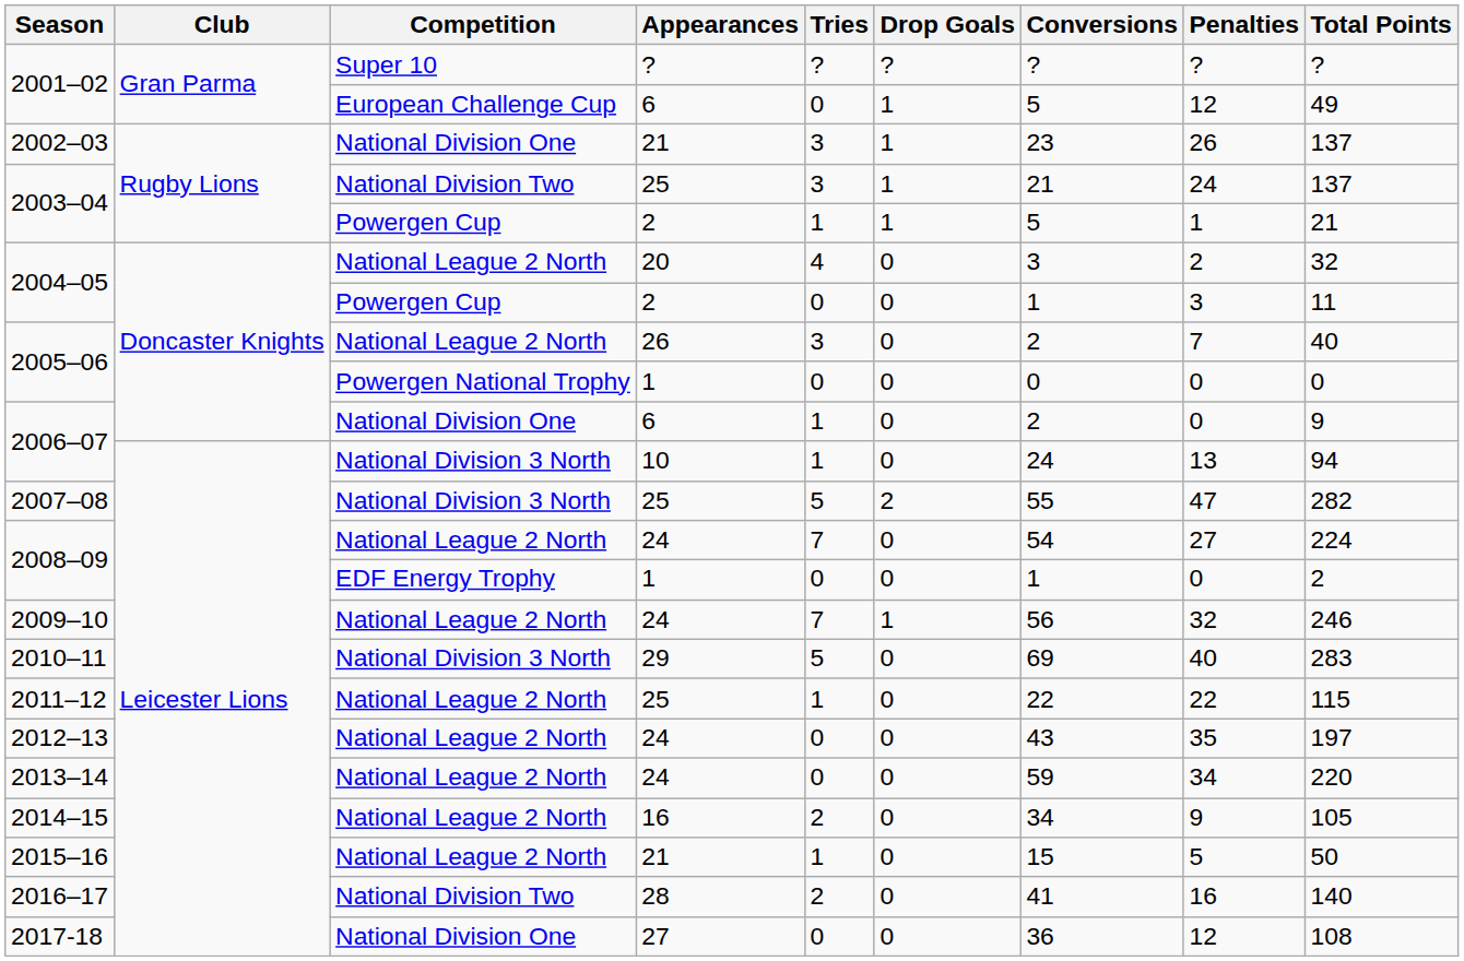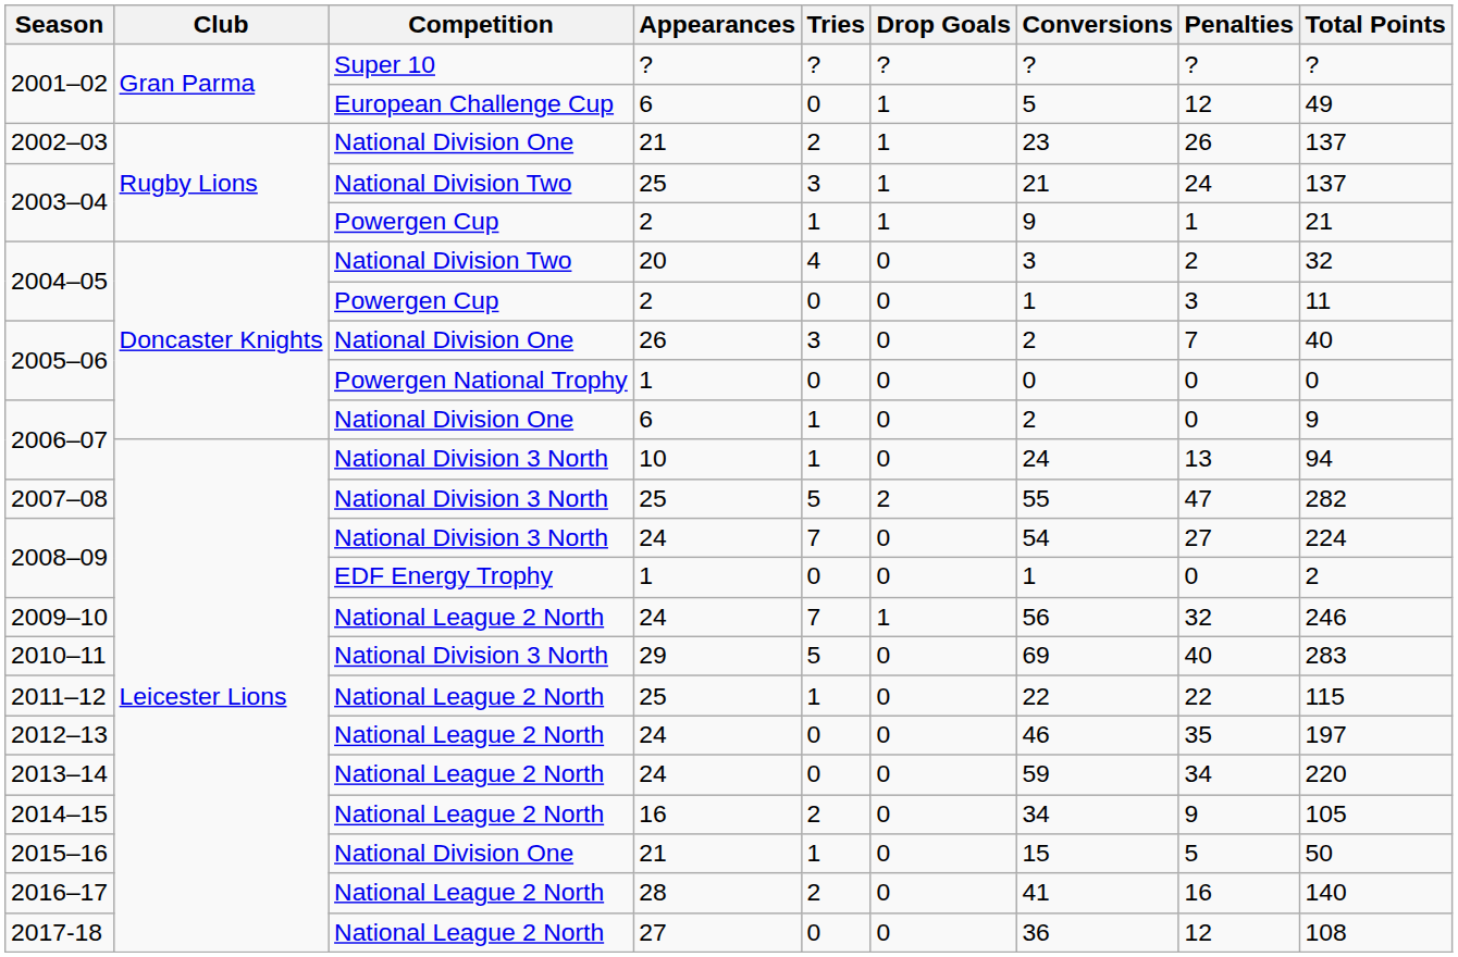 <table class="wikitable sortable">
 <tr>
 <th>Season</th>
 <th>Club</th>
 <th>Competition</th>
 <th>Appearances</th>
 <th>Tries</th>
 <th>Drop Goals</th>
 <th>Conversions</th>
 <th>Penalties</th>
 <th>Total Points</th>
 </tr>
 <tr>
 <td rowspan=2 align=left>2001–02</td>
 <td rowspan=2 align=left><a href='#'>Gran Parma</a></td>
 <td><a href='#'>Super 10</a></td>
 <td>?</td>
 <td>?</td>
 <td>?</td>
 <td>?</td>
 <td>?</td>
 <td>?</td>
 </tr>
 <tr>
 <td><a href='#'>European Challenge Cup</a></td>
 <td>6</td>
 <td>0</td>
 <td>1</td>
 <td>5</td>
 <td>12</td>
 <td>49</td>
 </tr>
 <tr>
 <td>2002–03</td>
 <td rowspan=3 align=left><a href='#'>Rugby Lions</a></td>
 <td><a href='#'>National Division One</a></td>
 <td>21</td>
-<td>3</td>
+<td>2</td>
 <td>1</td>
 <td>23</td>
 <td>26</td>
 <td>137</td>
 </tr>
 <tr>
 <td rowspan=2 align=left>2003–04</td>
 <td><a href='#'>National Division Two</a></td>
 <td>25</td>
 <td>3</td>
 <td>1</td>
 <td>21</td>
 <td>24</td>
 <td>137</td>
 </tr>
 <tr>
 <td><a href='#'>Powergen Cup</a></td>
 <td>2</td>
 <td>1</td>
 <td>1</td>
-<td>5</td>
+<td>9</td>
 <td>1</td>
 <td>21</td>
 </tr>
 <tr>
 <td rowspan=2 align=left>2004–05</td>
 <td rowspan=5 align=left><a href='#'>Doncaster Knights</a></td>
-<td><a href='#'>National League 2 North</a></td>
+<td><a href='#'>National Division Two</a></td>
 <td>20</td>
 <td>4</td>
 <td>0</td>
 <td>3</td>
 <td>2</td>
 <td>32</td>
 </tr>
 <tr>
 <td><a href='#'>Powergen Cup</a></td>
 <td>2</td>
 <td>0</td>
 <td>0</td>
 <td>1</td>
 <td>3</td>
 <td>11</td>
 </tr>
 <tr>
 <td rowspan=2 align=left>2005–06</td>
-<td><a href='#'>National League 2 North</a></td>
+<td><a href='#'>National Division One</a></td>
 <td>26</td>
 <td>3</td>
 <td>0</td>
 <td>2</td>
 <td>7</td>
 <td>40</td>
 </tr>
 <tr>
 <td><a href='#'>Powergen National Trophy</a></td>
 <td>1</td>
 <td>0</td>
 <td>0</td>
 <td>0</td>
 <td>0</td>
 <td>0</td>
 </tr>
 <tr>
 <td rowspan=2 align=left>2006–07</td>
 <td><a href='#'>National Division One</a></td>
 <td>6</td>
 <td>1</td>
 <td>0</td>
 <td>2</td>
 <td>0</td>
 <td>9</td>
 </tr>
 <tr>
 <td rowspan=20 align=left><a href='#'>Leicester Lions</a></td>
 <td><a href='#'>National Division 3 North</a></td>
 <td>10</td>
 <td>1</td>
 <td>0</td>
 <td>24</td>
 <td>13</td>
 <td>94</td>
 </tr>
 <tr>
 <td>2007–08</td>
 <td><a href='#'>National Division 3 North</a></td>
 <td>25</td>
 <td>5</td>
 <td>2</td>
 <td>55</td>
 <td>47</td>
 <td>282</td>
 </tr>
 <tr>
 <td rowspan=2 align=left>2008–09</td>
-<td><a href='#'>National League 2 North</a></td>
+<td><a href='#'>National Division 3 North</a></td>
 <td>24</td>
 <td>7</td>
 <td>0</td>
 <td>54</td>
 <td>27</td>
 <td>224</td>
 </tr>
 <tr>
 <td><a href='#'>EDF Energy Trophy</a></td>
 <td>1</td>
 <td>0</td>
 <td>0</td>
 <td>1</td>
 <td>0</td>
 <td>2</td>
 </tr>
 <tr>
 <td>2009–10</td>
 <td><a href='#'>National League 2 North</a></td>
 <td>24</td>
 <td>7</td>
 <td>1</td>
 <td>56</td>
 <td>32</td>
 <td>246</td>
 </tr>
 <tr>
 <td>2010–11</td>
 <td><a href='#'>National Division 3 North</a></td>
 <td>29</td>
 <td>5</td>
 <td>0</td>
 <td>69</td>
 <td>40</td>
 <td>283</td>
 </tr>
 <tr>
 <td>2011–12</td>
 <td><a href='#'>National League 2 North</a></td>
 <td>25</td>
 <td>1</td>
 <td>0</td>
 <td>22</td>
 <td>22</td>
 <td>115</td>
 </tr>
 <tr>
 <td>2012–13</td>
 <td><a href='#'>National League 2 North</a></td>
 <td>24</td>
 <td>0</td>
 <td>0</td>
-<td>43</td>
+<td>46</td>
 <td>35</td>
 <td>197</td>
 </tr>
 <tr>
 <td>2013–14</td>
 <td><a href='#'>National League 2 North</a></td>
 <td>24</td>
 <td>0</td>
 <td>0</td>
 <td>59</td>
 <td>34</td>
 <td>220</td>
 </tr>
 <tr>
 <td>2014–15</td>
 <td><a href='#'>National League 2 North</a></td>
 <td>16</td>
 <td>2</td>
 <td>0</td>
 <td>34</td>
 <td>9</td>
 <td>105</td>
 </tr>
 <tr>
 <td>2015–16</td>
-<td><a href='#'>National League 2 North</a></td>
+<td><a href='#'>National Division One</a></td>
 <td>21</td>
 <td>1</td>
 <td>0</td>
 <td>15</td>
 <td>5</td>
 <td>50</td>
 </tr>
 <tr>
 <td>2016–17</td>
-<td><a href='#'>National Division Two</a></td>
+<td><a href='#'>National League 2 North</a></td>
 <td>28</td>
 <td>2</td>
 <td>0</td>
 <td>41</td>
 <td>16</td>
 <td>140</td>
 </tr>
 <tr>
 <td>2017-18</td>
-<td><a href='#'>National Division One</a></td>
+<td><a href='#'>National League 2 North</a></td>
 <td>27</td>
 <td>0</td>
 <td>0</td>
 <td>36</td>
 <td>12</td>
 <td>108</td>
 </tr>
 <tr>
 </tr>
 </table>
